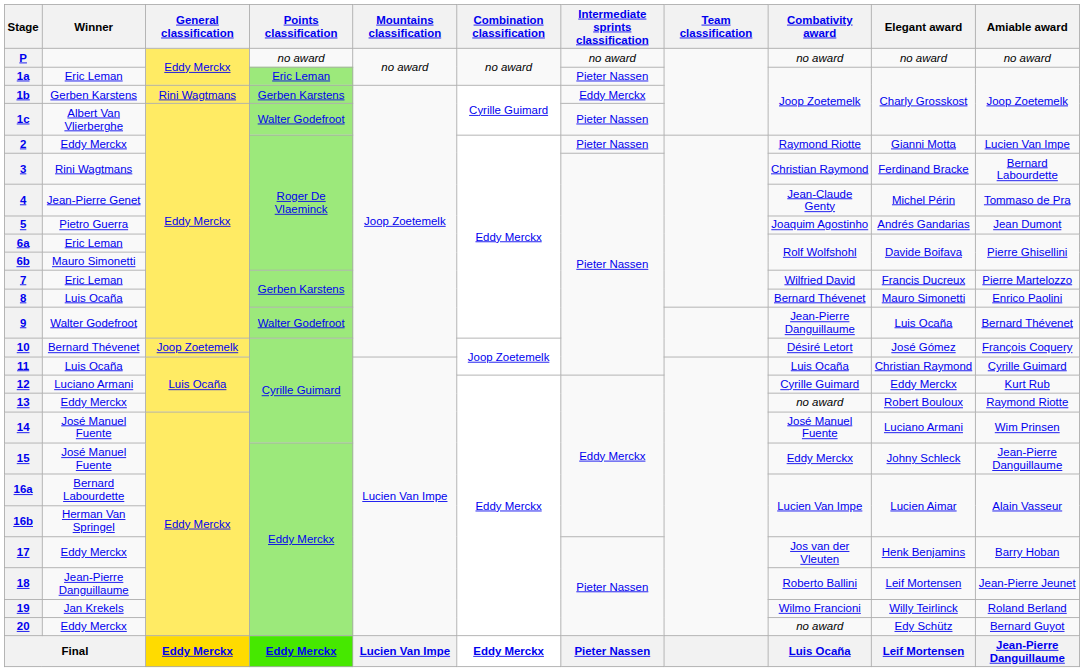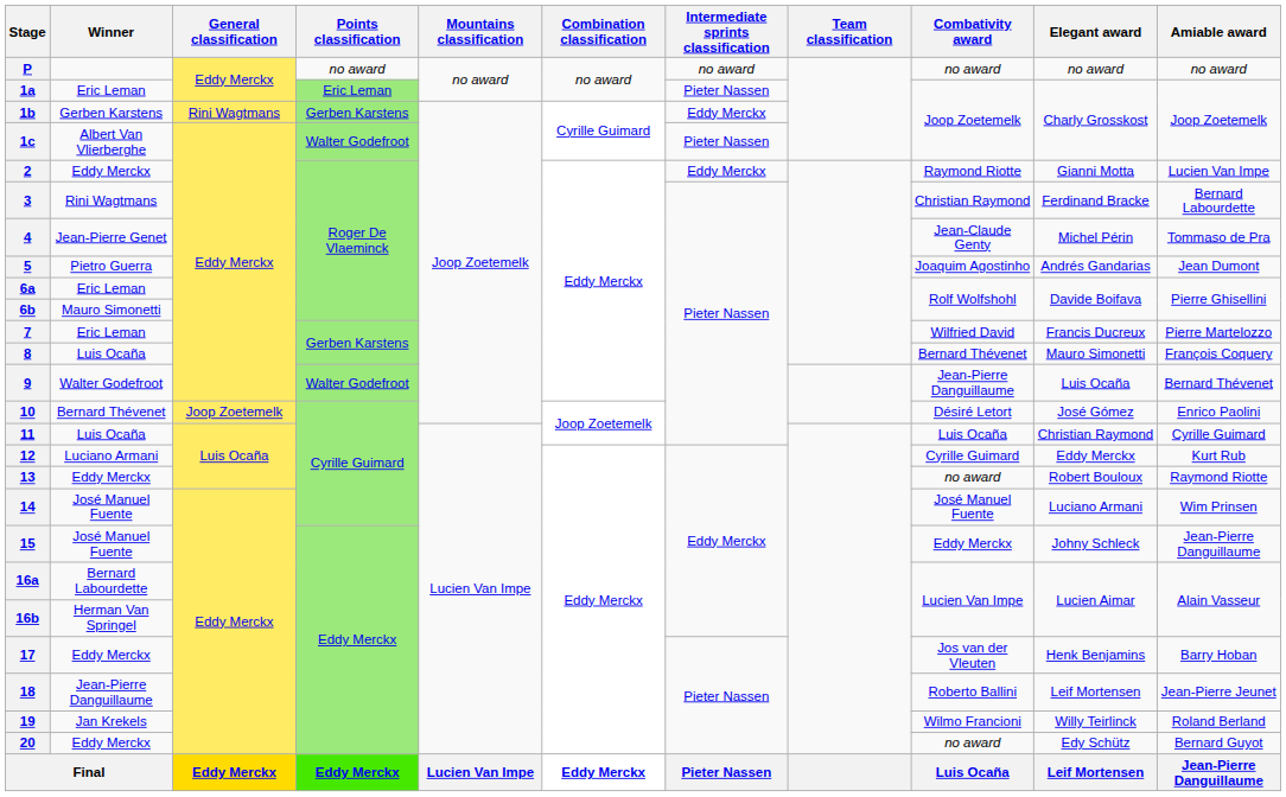 <table class="wikitable" style="text-align:center; font-size:smaller; clear:both;">
 <tr>
 <th scope="col" style="width:1%;">Stage</th>
 <th scope="col" style="width:9%;">Winner</th>
 <th scope="col" style="width:9%;"><a href='#'>General classification</a><br></th>
 <th scope="col" style="width:9%;"><a href='#'>Points classification</a><br></th>
 <th scope="col" style="width:9%;"><a href='#'>Mountains classification</a></th>
 <th scope="col" style="width:9%;"><a href='#'>Combination classification</a><br></th>
 <th scope="col" style="width:9%;"><a href='#'>Intermediate sprints classification</a></th>
 <th scope="col" style="width:9%;"><a href='#'>Team classification</a></th>
 <th scope="col" style="width:9%;"><a href='#'>Combativity award</a></th>
 <th scope="col" style="width:9%;">Elegant award</th>
 <th scope="col" style="width:9%;">Amiable award</th>
 </tr>
 <tr>
 <th scope="row"><a href='#'>P</a></th>
 <td></td>
 <td style="background:#FFEB64;" rowspan="2"><a href='#'>Eddy Merckx</a></td>
 <td><em>no award</em></td>
 <td rowspan="2"><em>no award</em></td>
 <td rowspan="2"><em>no award</em></td>
 <td><em>no award</em></td>
 <td rowspan="4"></td>
 <td><em>no award</em></td>
 <td><em>no award</em></td>
 <td><em>no award</em></td>
 </tr>
 <tr>
 <th scope="row"><a href='#'>1a</a></th>
 <td><a href='#'>Eric Leman</a></td>
 <td style="background:#9CE97B;"><a href='#'>Eric Leman</a></td>
 <td><a href='#'>Pieter Nassen</a></td>
 <td rowspan="3"><a href='#'>Joop Zoetemelk</a></td>
 <td rowspan="3"><a href='#'>Charly Grosskost</a></td>
 <td rowspan="3"><a href='#'>Joop Zoetemelk</a></td>
 </tr>
 <tr>
 <th scope="row"><a href='#'>1b</a></th>
 <td><a href='#'>Gerben Karstens</a></td>
 <td style="background:#FFEB64;"><a href='#'>Rini Wagtmans</a></td>
 <td style="background:#9CE97B;"><a href='#'>Gerben Karstens</a></td>
 <td rowspan="12"><a href='#'>Joop Zoetemelk</a></td>
 <td style="background:white;" rowspan="2"><a href='#'>Cyrille Guimard</a></td>
 <td><a href='#'>Eddy Merckx</a></td>
 </tr>
 <tr>
 <th scope="row"><a href='#'>1c</a></th>
 <td><a href='#'>Albert Van Vlierberghe</a></td>
 <td style="background:#FFEB64;" rowspan="10"><a href='#'>Eddy Merckx</a></td>
 <td style="background:#9CE97B;"><a href='#'>Walter Godefroot</a></td>
 <td><a href='#'>Pieter Nassen</a></td>
 </tr>
 <tr>
 <th scope="row"><a href='#'>2</a></th>
 <td><a href='#'>Eddy Merckx</a></td>
 <td style="background:#9CE97B;" rowspan="6"><a href='#'>Roger De Vlaeminck</a></td>
 <td style="background:white;" rowspan="9"><a href='#'>Eddy Merckx</a></td>
-<td><a href='#'>Pieter Nassen</a></td>
+<td><a href='#'>Eddy Merckx</a></td>
 <td rowspan="8"></td>
 <td><a href='#'>Raymond Riotte</a></td>
 <td><a href='#'>Gianni Motta</a></td>
 <td><a href='#'>Lucien Van Impe</a></td>
 </tr>
 <tr>
 <th scope="row"><a href='#'>3</a></th>
 <td><a href='#'>Rini Wagtmans</a></td>
 <td rowspan="10"><a href='#'>Pieter Nassen</a></td>
 <td><a href='#'>Christian Raymond</a></td>
 <td><a href='#'>Ferdinand Bracke</a></td>
 <td><a href='#'>Bernard Labourdette</a></td>
 </tr>
 <tr>
 <th scope="row"><a href='#'>4</a></th>
 <td><a href='#'>Jean-Pierre Genet</a></td>
 <td><a href='#'>Jean-Claude Genty</a></td>
 <td><a href='#'>Michel Périn</a></td>
 <td><a href='#'>Tommaso de Pra</a></td>
 </tr>
 <tr>
 <th scope="row"><a href='#'>5</a></th>
 <td><a href='#'>Pietro Guerra</a></td>
 <td><a href='#'>Joaquim Agostinho</a></td>
 <td><a href='#'>Andrés Gandarias</a></td>
 <td><a href='#'>Jean Dumont</a></td>
 </tr>
 <tr>
 <th scope="row"><a href='#'>6a</a></th>
 <td><a href='#'>Eric Leman</a></td>
 <td rowspan="2"><a href='#'>Rolf Wolfshohl</a></td>
 <td rowspan="2"><a href='#'>Davide Boifava</a></td>
 <td rowspan="2"><a href='#'>Pierre Ghisellini</a></td>
 </tr>
 <tr>
 <th scope="row"><a href='#'>6b</a></th>
 <td><a href='#'>Mauro Simonetti</a></td>
 </tr>
 <tr>
 <th scope="row"><a href='#'>7</a></th>
 <td><a href='#'>Eric Leman</a></td>
 <td style="background:#9CE97B;" rowspan="2"><a href='#'>Gerben Karstens</a></td>
 <td><a href='#'>Wilfried David</a></td>
 <td><a href='#'>Francis Ducreux</a></td>
 <td><a href='#'>Pierre Martelozzo</a></td>
 </tr>
 <tr>
 <th scope="row"><a href='#'>8</a></th>
 <td><a href='#'>Luis Ocaña</a></td>
 <td><a href='#'>Bernard Thévenet</a></td>
 <td><a href='#'>Mauro Simonetti</a></td>
-<td><a href='#'>Enrico Paolini</a></td>
+<td><a href='#'>François Coquery</a></td>
 </tr>
 <tr>
 <th scope="row"><a href='#'>9</a></th>
 <td><a href='#'>Walter Godefroot</a></td>
 <td style="background:#9CE97B;"><a href='#'>Walter Godefroot</a></td>
 <td rowspan="2"></td>
 <td><a href='#'>Jean-Pierre Danguillaume</a></td>
 <td><a href='#'>Luis Ocaña</a></td>
 <td><a href='#'>Bernard Thévenet</a></td>
 </tr>
 <tr>
 <th scope="row"><a href='#'>10</a></th>
 <td><a href='#'>Bernard Thévenet</a></td>
 <td style="background:#FFEB64;"><a href='#'>Joop Zoetemelk</a></td>
 <td style="background:#9CE97B;" rowspan="5"><a href='#'>Cyrille Guimard</a></td>
 <td style="background:white;" rowspan="2"><a href='#'>Joop Zoetemelk</a></td>
 <td><a href='#'>Désiré Letort</a></td>
 <td><a href='#'>José Gómez</a></td>
-<td><a href='#'>François Coquery</a></td>
+<td><a href='#'>Enrico Paolini</a></td>
 </tr>
 <tr>
 <th scope="row"><a href='#'>11</a></th>
 <td><a href='#'>Luis Ocaña</a></td>
 <td style="background:#FFEB64;" rowspan="3"><a href='#'>Luis Ocaña</a></td>
 <td rowspan="11"><a href='#'>Lucien Van Impe</a></td>
 <td rowspan="11"></td>
 <td><a href='#'>Luis Ocaña</a></td>
 <td><a href='#'>Christian Raymond</a></td>
 <td><a href='#'>Cyrille Guimard</a></td>
 </tr>
 <tr>
 <th scope="row"><a href='#'>12</a></th>
 <td><a href='#'>Luciano Armani</a></td>
 <td style="background:white;" rowspan="10"><a href='#'>Eddy Merckx</a></td>
 <td rowspan="6"><a href='#'>Eddy Merckx</a></td>
 <td><a href='#'>Cyrille Guimard</a></td>
 <td><a href='#'>Eddy Merckx</a></td>
 <td><a href='#'>Kurt Rub</a></td>
 </tr>
 <tr>
 <th scope="row"><a href='#'>13</a></th>
 <td><a href='#'>Eddy Merckx</a></td>
 <td><em>no award</em></td>
 <td><a href='#'>Robert Bouloux</a></td>
 <td><a href='#'>Raymond Riotte</a></td>
 </tr>
 <tr>
 <th scope="row"><a href='#'>14</a></th>
 <td><a href='#'>José Manuel Fuente</a></td>
 <td style="background:#FFEB64;" rowspan="8"><a href='#'>Eddy Merckx</a></td>
 <td><a href='#'>José Manuel Fuente</a></td>
 <td><a href='#'>Luciano Armani</a></td>
 <td><a href='#'>Wim Prinsen</a></td>
 </tr>
 <tr>
 <th scope="row"><a href='#'>15</a></th>
 <td><a href='#'>José Manuel Fuente</a></td>
 <td style="background:#9CE97B;" rowspan="7"><a href='#'>Eddy Merckx</a></td>
 <td><a href='#'>Eddy Merckx</a></td>
 <td><a href='#'>Johny Schleck</a></td>
 <td><a href='#'>Jean-Pierre Danguillaume</a></td>
 </tr>
 <tr>
 <th scope="row"><a href='#'>16a</a></th>
 <td><a href='#'>Bernard Labourdette</a></td>
 <td rowspan="2"><a href='#'>Lucien Van Impe</a></td>
 <td rowspan="2"><a href='#'>Lucien Aimar</a></td>
 <td rowspan="2"><a href='#'>Alain Vasseur</a></td>
 </tr>
 <tr>
 <th scope="row"><a href='#'>16b</a></th>
 <td><a href='#'>Herman Van Springel</a></td>
 </tr>
 <tr>
 <th scope="row"><a href='#'>17</a></th>
 <td><a href='#'>Eddy Merckx</a></td>
 <td rowspan="4"><a href='#'>Pieter Nassen</a></td>
 <td><a href='#'>Jos van der Vleuten</a></td>
 <td><a href='#'>Henk Benjamins</a></td>
 <td><a href='#'>Barry Hoban</a></td>
 </tr>
 <tr>
 <th scope="row"><a href='#'>18</a></th>
 <td><a href='#'>Jean-Pierre Danguillaume</a></td>
 <td><a href='#'>Roberto Ballini</a></td>
 <td><a href='#'>Leif Mortensen</a></td>
 <td><a href='#'>Jean-Pierre Jeunet</a></td>
 </tr>
 <tr>
 <th scope="row"><a href='#'>19</a></th>
 <td><a href='#'>Jan Krekels</a></td>
 <td><a href='#'>Wilmo Francioni</a></td>
 <td><a href='#'>Willy Teirlinck</a></td>
 <td><a href='#'>Roland Berland</a></td>
 </tr>
 <tr>
 <th scope="row"><a href='#'>20</a></th>
 <td><a href='#'>Eddy Merckx</a></td>
 <td><em>no award</em></td>
 <td><a href='#'>Edy Schütz</a></td>
 <td><a href='#'>Bernard Guyot</a></td>
 </tr>
 <tr>
 <th colspan="2">Final</th>
 <th style="background:#FFDB00;"><a href='#'>Eddy Merckx</a></th>
 <th style="background:#46E800;"><a href='#'>Eddy Merckx</a></th>
 <th><a href='#'>Lucien Van Impe</a></th>
 <th style="background:white;"><a href='#'>Eddy Merckx</a></th>
 <th><a href='#'>Pieter Nassen</a></th>
 <th></th>
 <th><a href='#'>Luis Ocaña</a></th>
 <th><a href='#'>Leif Mortensen</a></th>
 <th><a href='#'>Jean-Pierre Danguillaume</a></th>
 </tr>
 </table>
